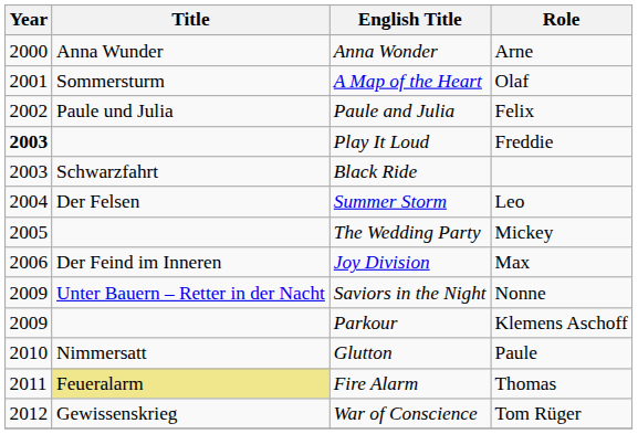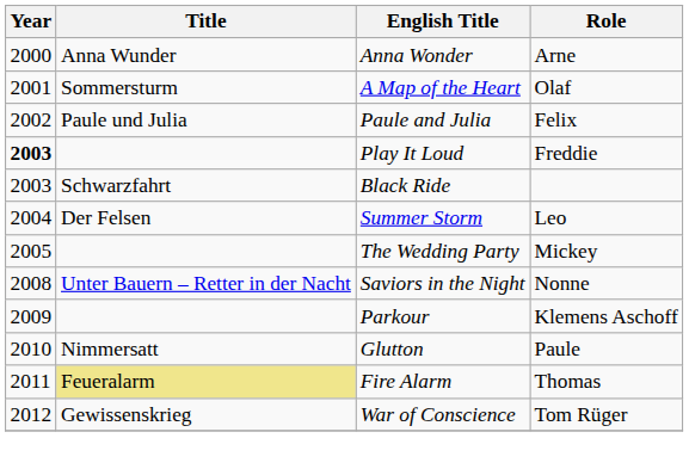 <table class=wikitable sortable>
 <tr>
 <th>Year</th>
 <th>Title</th>
 <th>English Title</th>
 <th>Role</th>
 </tr>
 <tr>
 <td>2000</td>
 <td>Anna Wunder</td>
 <td><em>Anna Wonder</em></td>
 <td>Arne</td>
 </tr>
 <tr>
 <td>2001</td>
 <td>Sommersturm</td>
 <td><em><a href='#'>A Map of the Heart</a></em></td>
 <td>Olaf</td>
 </tr>
 <tr>
 <td>2002</td>
 <td>Paule und Julia</td>
 <td><em>Paule and Julia</em></td>
 <td>Felix</td>
 </tr>
 <tr>
 <td><strong>2003</strong></td>
 <td></td>
 <td><em>Play It Loud</em></td>
 <td>Freddie</td>
 </tr>
 <tr>
 <td>2003</td>
 <td>Schwarzfahrt</td>
 <td><em>Black Ride</em></td>
 <td></td>
 </tr>
 <tr>
 <td>2004</td>
 <td>Der Felsen</td>
 <td><a href='#'><em>Summer Storm</em></a></td>
 <td>Leo</td>
 </tr>
 <tr>
 <td>2005</td>
 <td></td>
 <td><em>The Wedding Party</em></td>
 <td>Mickey</td>
 </tr>
 <tr>
-<td>2006</td>
-<td>Der Feind im Inneren</td>
-<td><a href='#'><em>Joy Division</em></a></td>
-<td>Max</td>
-</tr>
-<tr>
-<td>2009</td>
+<td>2008</td>
 <td><a href='#'>Unter Bauern – Retter in der Nacht</a></td>
 <td><em>Saviors in the Night</em></td>
 <td>Nonne</td>
 </tr>
 <tr>
 <td>2009</td>
 <td></td>
 <td><em>Parkour</em></td>
 <td>Klemens Aschoff</td>
 </tr>
 <tr>
 <td>2010</td>
 <td>Nimmersatt</td>
 <td><em>Glutton</em></td>
 <td>Paule</td>
 </tr>
 <tr>
 <td>2011</td>
 <td style="background: khaki;">Feueralarm</td>
 <td><em>Fire Alarm</em></td>
 <td>Thomas</td>
 </tr>
 <tr>
 <td>2012</td>
 <td>Gewissenskrieg</td>
 <td><em>War of Conscience</em></td>
 <td>Tom Rüger</td>
 </tr>
 <tr>
 </tr>
 </table>
